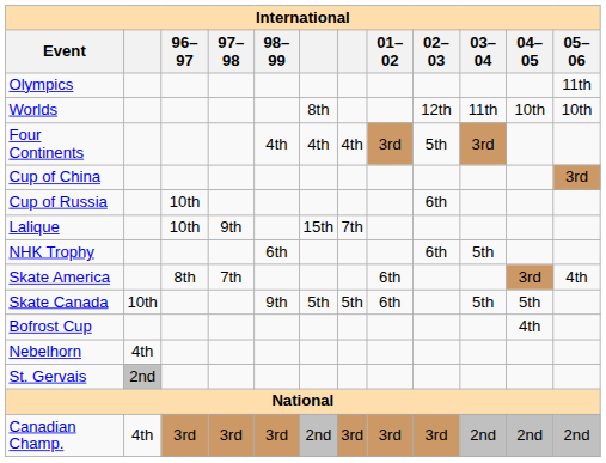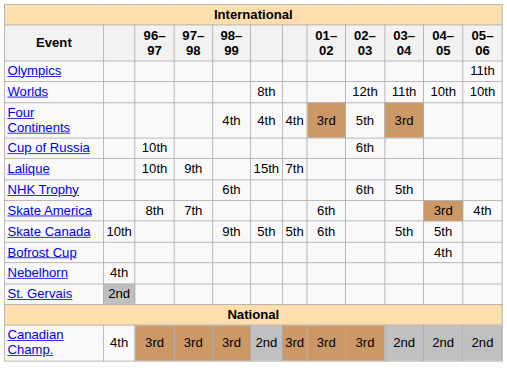 <table class="wikitable" style="text-align:center">
 <tr>
 <th style="background-color: #ffdead; " colspan=12 align=center>International</th>
 </tr>
 <tr>
 <th>Event</th>
 <th></th>
 <th>96–97</th>
 <th>97–98</th>
 <th>98–99</th>
 <th></th>
 <th></th>
 <th>01–02</th>
 <th>02–03</th>
 <th>03–04</th>
 <th>04–05</th>
 <th>05–06</th>
 </tr>
 <tr>
 <td align=left><a href='#'>Olympics</a></td>
 <td></td>
 <td></td>
 <td></td>
 <td></td>
 <td></td>
 <td></td>
 <td></td>
 <td></td>
 <td></td>
 <td></td>
 <td>11th</td>
 </tr>
 <tr>
 <td align=left><a href='#'>Worlds</a></td>
 <td></td>
 <td></td>
 <td></td>
 <td></td>
 <td>8th</td>
 <td></td>
 <td></td>
 <td>12th</td>
 <td>11th</td>
 <td>10th</td>
 <td>10th</td>
 </tr>
 <tr>
 <td align=left><a href='#'>Four Continents</a></td>
 <td></td>
 <td></td>
 <td></td>
 <td>4th</td>
 <td>4th</td>
 <td>4th</td>
 <td bgcolor=cc9966>3rd</td>
 <td>5th</td>
 <td bgcolor=cc9966>3rd</td>
 <td></td>
 <td></td>
-</tr>
-<tr>
-<td align=left> <a href='#'>Cup of China</a></td>
-<td></td>
-<td></td>
-<td></td>
-<td></td>
-<td></td>
-<td></td>
-<td></td>
-<td></td>
-<td></td>
-<td></td>
-<td bgcolor=cc9966>3rd</td>
 </tr>
 <tr>
 <td align=left> <a href='#'>Cup of Russia</a></td>
 <td></td>
 <td>10th</td>
 <td></td>
 <td></td>
 <td></td>
 <td></td>
 <td></td>
 <td>6th</td>
 <td></td>
 <td></td>
 <td></td>
 </tr>
 <tr>
 <td align=left> <a href='#'>Lalique</a></td>
 <td></td>
 <td>10th</td>
 <td>9th</td>
 <td></td>
 <td>15th</td>
 <td>7th</td>
 <td></td>
 <td></td>
 <td></td>
 <td></td>
 <td></td>
 </tr>
 <tr>
 <td align=left> <a href='#'>NHK Trophy</a></td>
 <td></td>
 <td></td>
 <td></td>
 <td>6th</td>
 <td></td>
 <td></td>
 <td></td>
 <td>6th</td>
 <td>5th</td>
 <td></td>
 <td></td>
 </tr>
 <tr>
 <td align=left> <a href='#'>Skate America</a></td>
 <td></td>
 <td>8th</td>
 <td>7th</td>
 <td></td>
 <td></td>
 <td></td>
 <td>6th</td>
 <td></td>
 <td></td>
 <td bgcolor=cc9966>3rd</td>
 <td>4th</td>
 </tr>
 <tr>
 <td align=left> <a href='#'>Skate Canada</a></td>
 <td>10th</td>
 <td></td>
 <td></td>
 <td>9th</td>
 <td>5th</td>
 <td>5th</td>
 <td>6th</td>
 <td></td>
 <td>5th</td>
 <td>5th</td>
 <td></td>
 </tr>
 <tr>
 <td align=left><a href='#'>Bofrost Cup</a></td>
 <td></td>
 <td></td>
 <td></td>
 <td></td>
 <td></td>
 <td></td>
 <td></td>
 <td></td>
 <td></td>
 <td>4th</td>
 <td></td>
 </tr>
 <tr>
 <td align=left><a href='#'>Nebelhorn</a></td>
 <td>4th</td>
 <td></td>
 <td></td>
 <td></td>
 <td></td>
 <td></td>
 <td></td>
 <td></td>
 <td></td>
 <td></td>
 <td></td>
 </tr>
 <tr>
 <td align=left><a href='#'>St. Gervais</a></td>
 <td bgcolor=silver>2nd</td>
 <td></td>
 <td></td>
 <td></td>
 <td></td>
 <td></td>
 <td></td>
 <td></td>
 <td></td>
 <td></td>
 <td></td>
 </tr>
 <tr>
 <th style="background-color: #ffdead; " colspan=12 align=center>National</th>
 </tr>
 <tr>
 <td align=left><a href='#'>Canadian Champ.</a></td>
 <td>4th</td>
 <td bgcolor=cc9966>3rd</td>
 <td bgcolor=cc9966>3rd</td>
 <td bgcolor=cc9966>3rd</td>
 <td bgcolor=silver>2nd</td>
 <td bgcolor=cc9966>3rd</td>
 <td bgcolor=cc9966>3rd</td>
 <td bgcolor=cc9966>3rd</td>
 <td bgcolor=silver>2nd</td>
 <td bgcolor=silver>2nd</td>
 <td bgcolor=silver>2nd</td>
 </tr>
 </table>
